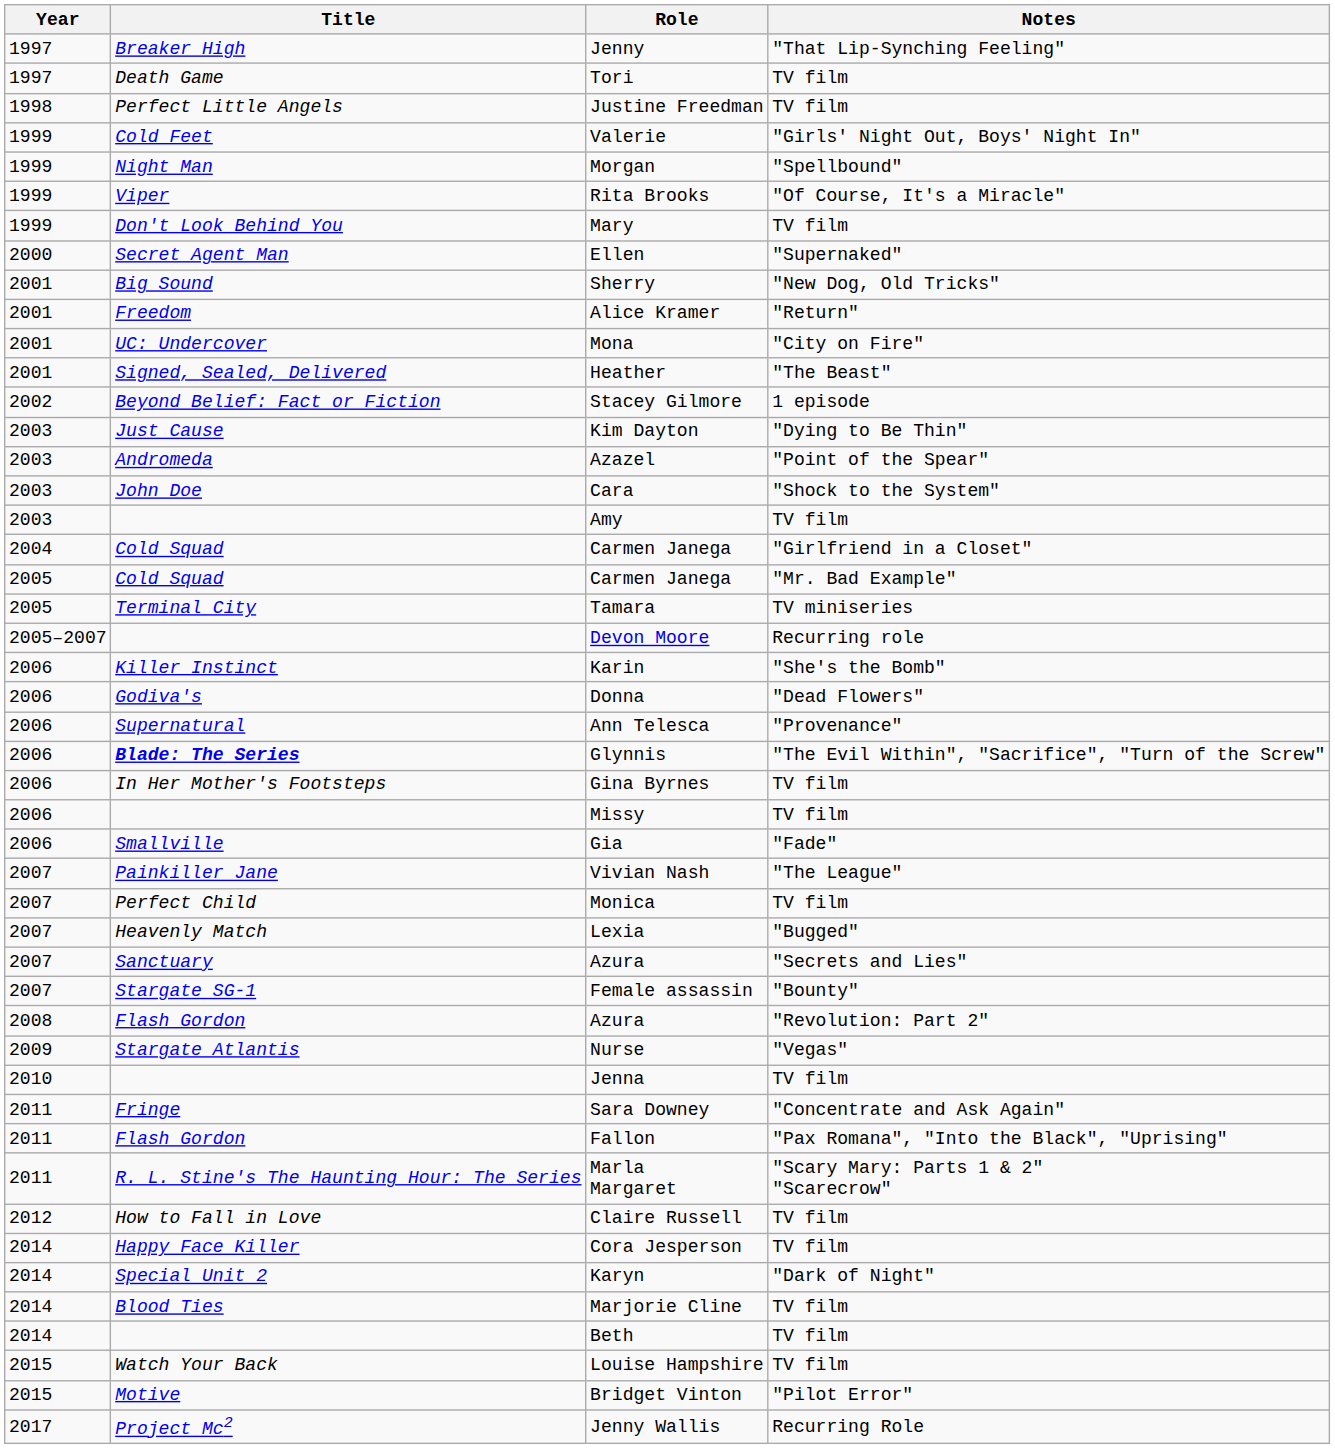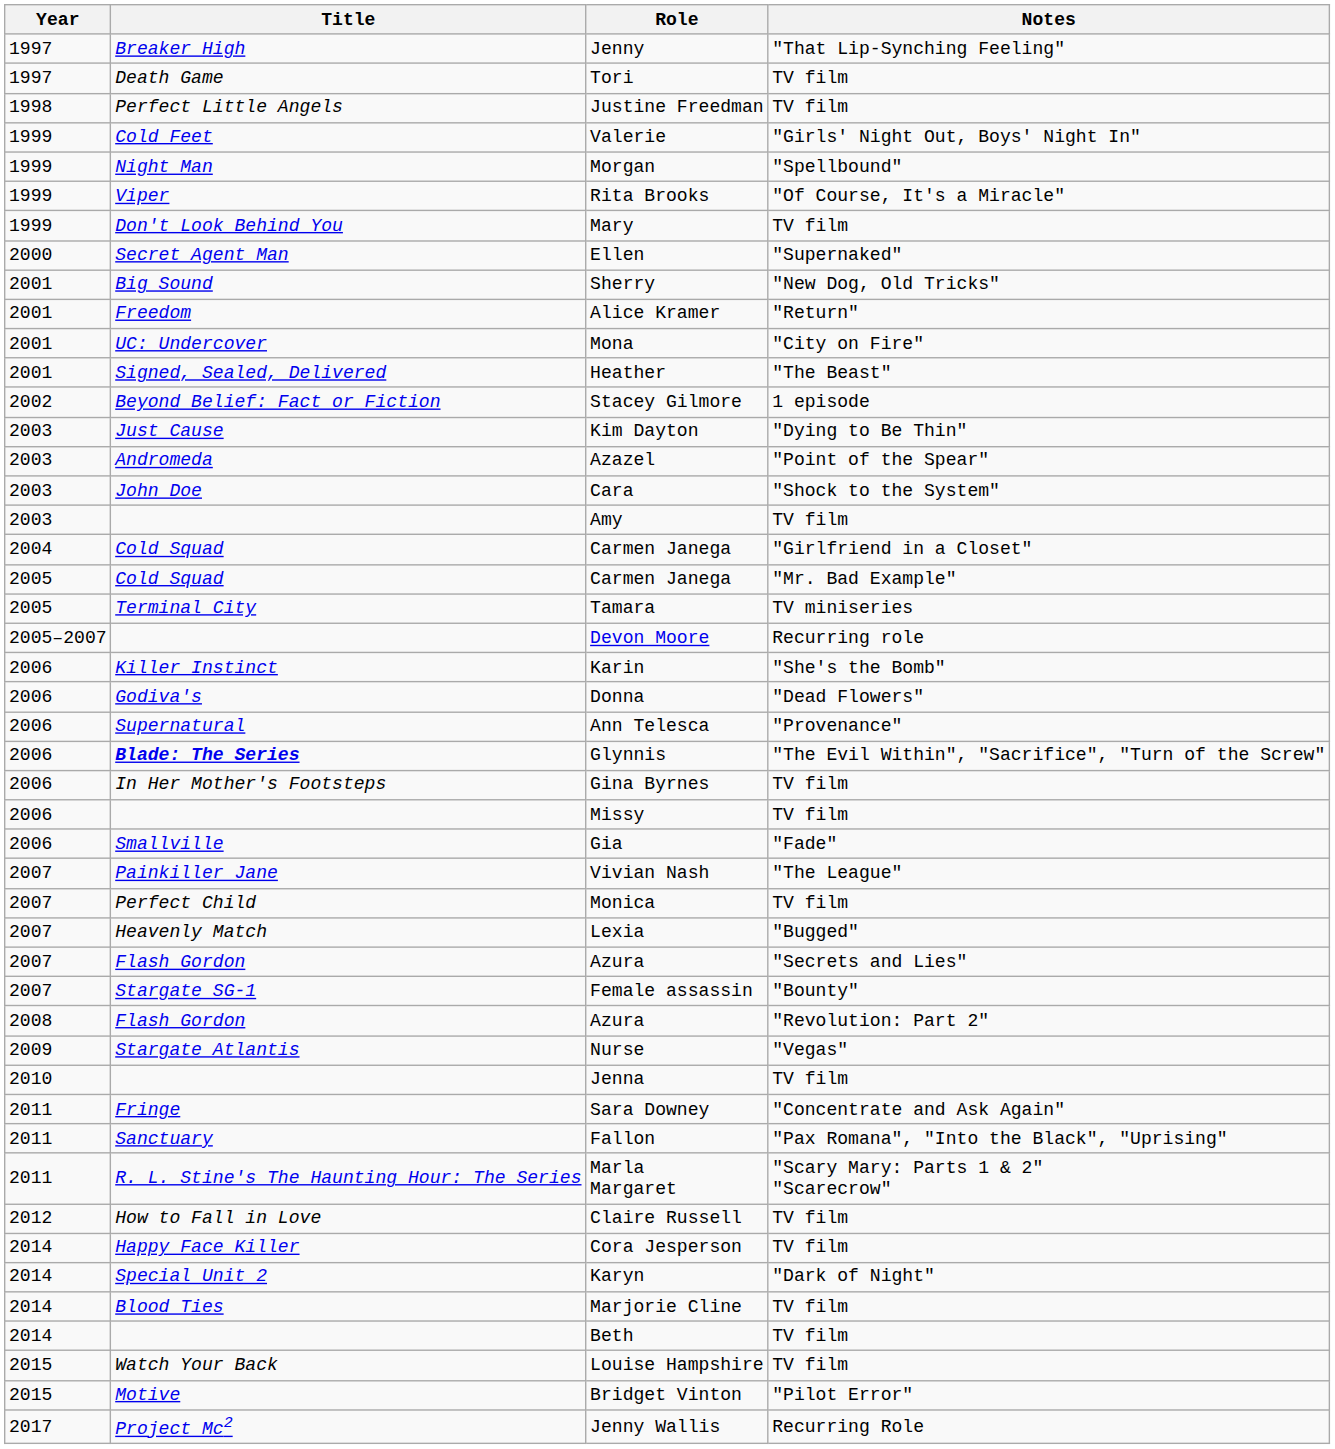 <table class="wikitable sortable">
 <tr>
 <th>Year</th>
 <th>Title</th>
 <th>Role</th>
 <th class="unsortable">Notes</th>
 </tr>
 <tr>
 <td>1997</td>
 <td><em><a href='#'>Breaker High</a></em></td>
 <td>Jenny</td>
 <td>"That Lip-Synching Feeling"</td>
 </tr>
 <tr>
 <td>1997</td>
 <td><em>Death Game</em></td>
 <td>Tori</td>
 <td>TV film</td>
 </tr>
 <tr>
 <td>1998</td>
 <td><em>Perfect Little Angels</em></td>
 <td>Justine Freedman</td>
 <td>TV film</td>
 </tr>
 <tr>
 <td>1999</td>
 <td><em><a href='#'>Cold Feet</a></em></td>
 <td>Valerie</td>
 <td>"Girls' Night Out, Boys' Night In"</td>
 </tr>
 <tr>
 <td>1999</td>
 <td><em><a href='#'>Night Man</a></em></td>
 <td>Morgan</td>
 <td>"Spellbound"</td>
 </tr>
 <tr>
 <td>1999</td>
 <td><em><a href='#'>Viper</a></em></td>
 <td>Rita Brooks</td>
 <td>"Of Course, It's a Miracle"</td>
 </tr>
 <tr>
 <td>1999</td>
 <td><em><a href='#'>Don't Look Behind You</a></em></td>
 <td>Mary</td>
 <td>TV film</td>
 </tr>
 <tr>
 <td>2000</td>
 <td><em><a href='#'>Secret Agent Man</a></em></td>
 <td>Ellen</td>
 <td>"Supernaked"</td>
 </tr>
 <tr>
 <td>2001</td>
 <td><em><a href='#'>Big Sound</a></em></td>
 <td>Sherry</td>
 <td>"New Dog, Old Tricks"</td>
 </tr>
 <tr>
 <td>2001</td>
 <td><em><a href='#'>Freedom</a></em></td>
 <td>Alice Kramer</td>
 <td>"Return"</td>
 </tr>
 <tr>
 <td>2001</td>
 <td><em><a href='#'>UC: Undercover</a></em></td>
 <td>Mona</td>
 <td>"City on Fire"</td>
 </tr>
 <tr>
 <td>2001</td>
 <td><em><a href='#'>Signed, Sealed, Delivered</a></em></td>
 <td>Heather</td>
 <td>"The Beast"</td>
 </tr>
 <tr>
 <td>2002</td>
 <td><em><a href='#'>Beyond Belief: Fact or Fiction</a></em></td>
 <td>Stacey Gilmore</td>
 <td>1 episode</td>
 </tr>
 <tr>
 <td>2003</td>
 <td><em><a href='#'>Just Cause</a></em></td>
 <td>Kim Dayton</td>
 <td>"Dying to Be Thin"</td>
 </tr>
 <tr>
 <td>2003</td>
 <td><em><a href='#'>Andromeda</a></em></td>
 <td>Azazel</td>
 <td>"Point of the Spear"</td>
 </tr>
 <tr>
 <td>2003</td>
 <td><em><a href='#'>John Doe</a></em></td>
 <td>Cara</td>
 <td>"Shock to the System"</td>
 </tr>
 <tr>
 <td>2003</td>
 <td><em></em></td>
 <td>Amy</td>
 <td>TV film</td>
 </tr>
 <tr>
 <td>2004</td>
 <td><em><a href='#'>Cold Squad</a></em></td>
 <td>Carmen Janega</td>
 <td>"Girlfriend in a Closet"</td>
 </tr>
 <tr>
 <td>2005</td>
 <td><em><a href='#'>Cold Squad</a></em></td>
 <td>Carmen Janega</td>
 <td>"Mr. Bad Example"</td>
 </tr>
 <tr>
 <td>2005</td>
 <td><em><a href='#'>Terminal City</a></em></td>
 <td>Tamara</td>
 <td>TV miniseries</td>
 </tr>
 <tr>
 <td>2005–2007</td>
 <td><em></em></td>
 <td><a href='#'>Devon Moore</a></td>
 <td>Recurring role</td>
 </tr>
 <tr>
 <td>2006</td>
 <td><em><a href='#'>Killer Instinct</a></em></td>
 <td>Karin</td>
 <td>"She's the Bomb"</td>
 </tr>
 <tr>
 <td>2006</td>
 <td><em><a href='#'>Godiva's</a></em></td>
 <td>Donna</td>
 <td>"Dead Flowers"</td>
 </tr>
 <tr>
 <td>2006</td>
 <td><em><a href='#'>Supernatural</a></em></td>
 <td>Ann Telesca</td>
 <td>"Provenance"</td>
 </tr>
 <tr>
 <td>2006</td>
 <td><strong><em><a href='#'>Blade: The Series</a></em></strong></td>
 <td>Glynnis</td>
 <td>"The Evil Within", "Sacrifice", "Turn of the Screw"</td>
 </tr>
 <tr>
 <td>2006</td>
 <td><em>In Her Mother's Footsteps</em></td>
 <td>Gina Byrnes</td>
 <td>TV film</td>
 </tr>
 <tr>
 <td>2006</td>
 <td><em></em></td>
 <td>Missy</td>
 <td>TV film</td>
 </tr>
 <tr>
 <td>2006</td>
 <td><em><a href='#'>Smallville</a></em></td>
 <td>Gia</td>
 <td>"Fade"</td>
 </tr>
 <tr>
 <td>2007</td>
 <td><em><a href='#'>Painkiller Jane</a></em></td>
 <td>Vivian Nash</td>
 <td>"The League"</td>
 </tr>
 <tr>
 <td>2007</td>
 <td><em>Perfect Child</em></td>
 <td>Monica</td>
 <td>TV film</td>
 </tr>
 <tr>
 <td>2007</td>
 <td><em>Heavenly Match</em></td>
 <td>Lexia</td>
 <td>"Bugged"</td>
 </tr>
 <tr>
 <td>2007</td>
-<td><em><a href='#'>Sanctuary</a></em></td>
+<td><em><a href='#'>Flash Gordon</a></em></td>
 <td>Azura</td>
 <td>"Secrets and Lies"</td>
 </tr>
 <tr>
 <td>2007</td>
 <td><em><a href='#'>Stargate SG-1</a></em></td>
 <td>Female assassin</td>
 <td>"Bounty"</td>
 </tr>
 <tr>
 <td>2008</td>
 <td><em><a href='#'>Flash Gordon</a></em></td>
 <td>Azura</td>
 <td>"Revolution: Part 2"</td>
 </tr>
 <tr>
 <td>2009</td>
 <td><em><a href='#'>Stargate Atlantis</a></em></td>
 <td>Nurse</td>
 <td>"Vegas"</td>
 </tr>
 <tr>
 <td>2010</td>
 <td><em></em></td>
 <td>Jenna</td>
 <td>TV film</td>
 </tr>
 <tr>
 <td>2011</td>
 <td><em><a href='#'>Fringe</a></em></td>
 <td>Sara Downey</td>
 <td>"Concentrate and Ask Again"</td>
 </tr>
 <tr>
 <td>2011</td>
-<td><em><a href='#'>Flash Gordon</a></em></td>
+<td><em><a href='#'>Sanctuary</a></em></td>
 <td>Fallon</td>
 <td>"Pax Romana", "Into the Black", "Uprising"</td>
 </tr>
 <tr>
 <td>2011</td>
 <td><em><a href='#'>R. L. Stine's The Haunting Hour: The Series</a></em></td>
 <td>Marla<br>Margaret</td>
 <td>"Scary Mary: Parts 1 & 2"<br>"Scarecrow"</td>
 </tr>
 <tr>
 <td>2012</td>
 <td><em>How to Fall in Love</em></td>
 <td>Claire Russell</td>
 <td>TV film</td>
 </tr>
 <tr>
 <td>2014</td>
 <td><em><a href='#'>Happy Face Killer</a></em></td>
 <td>Cora Jesperson</td>
 <td>TV film</td>
 </tr>
 <tr>
 <td>2014</td>
 <td><em><a href='#'>Special Unit 2</a></em></td>
 <td>Karyn</td>
 <td>"Dark of Night"</td>
 </tr>
 <tr>
 <td>2014</td>
 <td><em><a href='#'>Blood Ties</a></em></td>
 <td>Marjorie Cline</td>
 <td>TV film</td>
 </tr>
 <tr>
 <td>2014</td>
 <td><em></em></td>
 <td>Beth</td>
 <td>TV film</td>
 </tr>
 <tr>
 <td>2015</td>
 <td><em>Watch Your Back</em></td>
 <td>Louise Hampshire</td>
 <td>TV film</td>
 </tr>
 <tr>
 <td>2015</td>
 <td><em><a href='#'>Motive</a></em></td>
 <td>Bridget Vinton</td>
 <td>"Pilot Error"</td>
 </tr>
 <tr>
 <td>2017</td>
 <td><em><a href='#'>Project Mc<sup>2</sup></a></em></td>
 <td>Jenny Wallis</td>
 <td>Recurring Role</td>
 </tr>
 </table>
